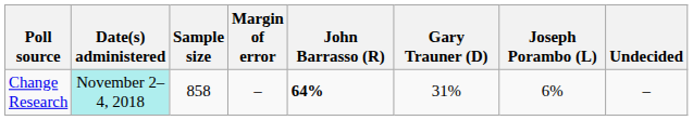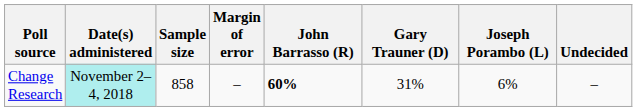 <table class="wikitable" style="font-size:90%">
 <tr valign=bottom>
 <th>Poll source</th>
 <th>Date(s)<br>administered</th>
 <th>Sample<br>size</th>
 <th>Margin<br>of error</th>
 <th style="width:100px;">John<br>Barrasso (R)</th>
 <th style="width:100px;">Gary<br>Trauner (D)</th>
 <th style="width:100px;">Joseph<br>Porambo (L)</th>
 <th>Undecided</th>
 </tr>
 <tr>
 <td><a href='#'>Change Research</a></td>
 <td align=center style="background: paleturquoise;">November 2–4, 2018</td>
 <td align=center>858</td>
 <td align=center>–</td>
-<td><strong>64%</strong></td>
+<td><strong>60%</strong></td>
 <td align=center>31%</td>
 <td align=center>6%</td>
 <td align=center>–</td>
 </tr>
 </table>
